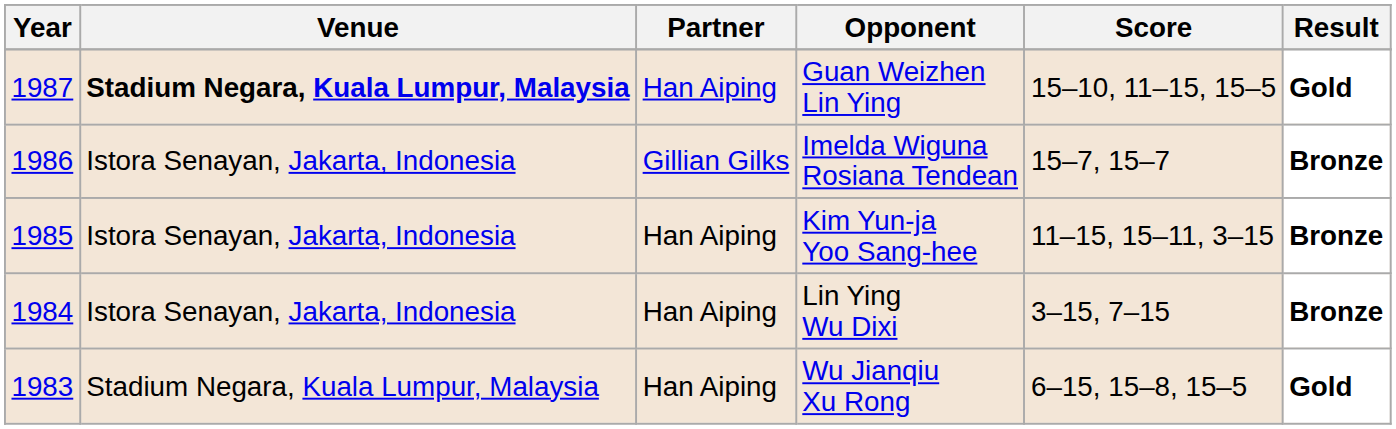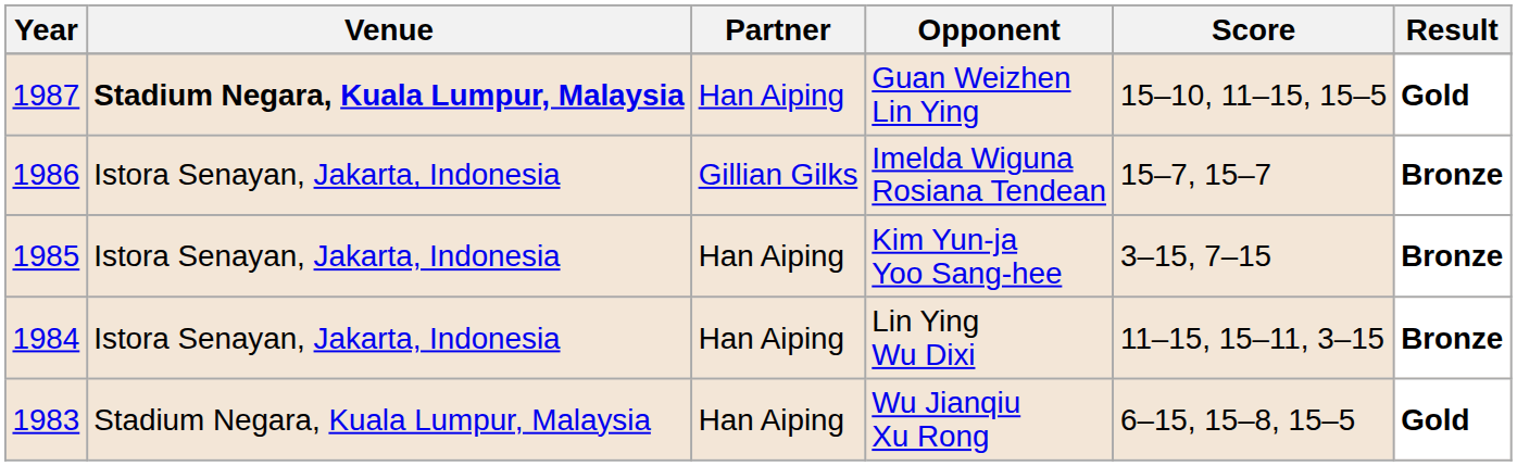 <table class="sortable wikitable" style="font-size: 90%;">
 <tr>
 <th>Year</th>
 <th>Venue</th>
 <th>Partner</th>
 <th>Opponent</th>
 <th>Score</th>
 <th>Result</th>
 </tr>
 <tr>
 </tr>
 <tr style="background:#F3E6D7">
 <td align="center"><a href='#'>1987</a></td>
 <td align="left"><strong>Stadium Negara, <a href='#'>Kuala Lumpur, Malaysia</a></strong></td>
 <td align="left"> <a href='#'>Han Aiping</a></td>
 <td align="left"> <a href='#'>Guan Weizhen</a> <br>  <a href='#'>Lin Ying</a></td>
 <td align="left">15–10, 11–15, 15–5</td>
 <td style="text-align:left; background:white"> <strong>Gold</strong></td>
 </tr>
 <tr style="background:#F3E6D7">
 <td align="center"><a href='#'>1986</a></td>
 <td align="left">Istora Senayan, <a href='#'>Jakarta, Indonesia</a></td>
 <td align="left"> <a href='#'>Gillian Gilks</a></td>
 <td align="left"> <a href='#'>Imelda Wiguna</a> <br>  <a href='#'>Rosiana Tendean</a></td>
 <td align="left">15–7, 15–7</td>
 <td style="text-align:left; background:white"> <strong>Bronze</strong></td>
 </tr>
 <tr style="background:#F3E6D7">
 <td align="center"><a href='#'>1985</a></td>
 <td align="left">Istora Senayan, <a href='#'>Jakarta, Indonesia</a></td>
 <td align="left"> Han Aiping</td>
 <td align="left"> <a href='#'>Kim Yun-ja</a> <br>  <a href='#'>Yoo Sang-hee</a></td>
-<td align="left">11–15, 15–11, 3–15</td>
+<td align="left">3–15, 7–15</td>
 <td style="text-align:left; background:white"> <strong>Bronze</strong></td>
 </tr>
 <tr style="background:#F3E6D7">
 <td align="center"><a href='#'>1984</a></td>
 <td align="left">Istora Senayan, <a href='#'>Jakarta, Indonesia</a></td>
 <td align="left"> Han Aiping</td>
 <td align="left"> Lin Ying <br>  <a href='#'>Wu Dixi</a></td>
-<td align="left">3–15, 7–15</td>
+<td align="left">11–15, 15–11, 3–15</td>
 <td style="text-align:left; background:white"> <strong>Bronze</strong></td>
 </tr>
 <tr style="background:#F3E6D7">
 <td align="center"><a href='#'>1983</a></td>
 <td align="left">Stadium Negara, <a href='#'>Kuala Lumpur, Malaysia</a></td>
 <td align="left"> Han Aiping</td>
 <td align="left"> <a href='#'>Wu Jianqiu</a> <br>  <a href='#'>Xu Rong</a></td>
 <td align="left">6–15, 15–8, 15–5</td>
 <td style="text-align:left; background:white"> <strong>Gold</strong></td>
 </tr>
 </table>
